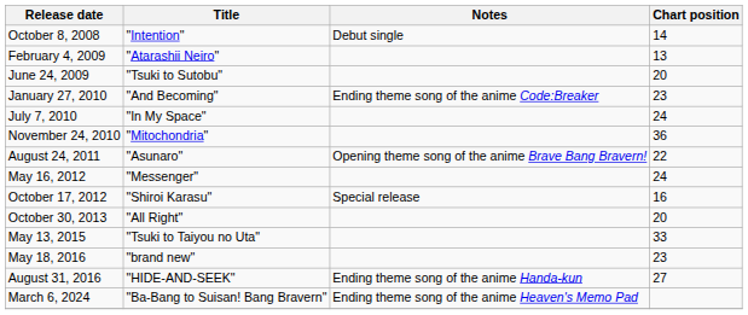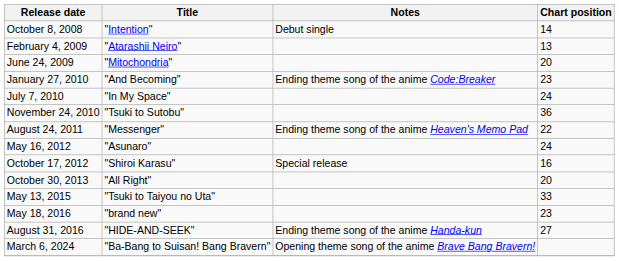 <table class="wikitable">
 <tr>
 <th>Release date</th>
 <th>Title</th>
 <th>Notes</th>
 <th>Chart position</th>
 </tr>
 <tr>
 <td>October 8, 2008</td>
 <td>"<a href='#'>Intention</a>"</td>
 <td>Debut single</td>
 <td>14</td>
 </tr>
 <tr>
 <td>February 4, 2009</td>
 <td>"<a href='#'>Atarashii Neiro</a>"</td>
 <td></td>
 <td>13</td>
 </tr>
 <tr>
 <td>June 24, 2009</td>
-<td>"Tsuki to Sutobu"</td>
+<td>"<a href='#'>Mitochondria</a>"</td>
 <td></td>
 <td>20</td>
 </tr>
 <tr>
 <td>January 27, 2010</td>
 <td>"And Becoming"</td>
 <td>Ending theme song of the anime <em><a href='#'>Code:Breaker</a></em></td>
 <td>23</td>
 </tr>
 <tr>
 <td>July 7, 2010</td>
 <td>"In My Space"</td>
 <td></td>
 <td>24</td>
 </tr>
 <tr>
 <td>November 24, 2010</td>
-<td>"<a href='#'>Mitochondria</a>"</td>
+<td>"Tsuki to Sutobu"</td>
 <td></td>
 <td>36</td>
 </tr>
 <tr>
 <td>August 24, 2011</td>
-<td>"Asunaro"</td>
-<td>Opening theme song of the anime <em><a href='#'>Brave Bang Bravern!</a></em></td>
+<td>"Messenger"</td>
+<td>Ending theme song of the anime <em><a href='#'>Heaven's Memo Pad</a></em></td>
 <td>22</td>
 </tr>
 <tr>
 <td>May 16, 2012</td>
-<td>"Messenger"</td>
+<td>"Asunaro"</td>
 <td></td>
 <td>24</td>
 </tr>
 <tr>
 <td>October 17, 2012</td>
 <td>"Shiroi Karasu"</td>
 <td>Special release</td>
 <td>16</td>
 </tr>
 <tr>
 <td>October 30, 2013</td>
 <td>"All Right"</td>
 <td></td>
 <td>20</td>
 </tr>
 <tr>
 <td>May 13, 2015</td>
 <td>"Tsuki to Taiyou no Uta"</td>
 <td></td>
 <td>33</td>
 </tr>
 <tr>
 <td>May 18, 2016</td>
 <td>"brand new"</td>
 <td></td>
 <td>23</td>
 </tr>
 <tr>
 <td>August 31, 2016</td>
 <td>"HIDE-AND-SEEK"</td>
 <td>Ending theme song of the anime <em><a href='#'>Handa-kun</a></em></td>
 <td>27</td>
 </tr>
 <tr>
 <td>March 6, 2024</td>
 <td>"Ba-Bang to Suisan! Bang Bravern"</td>
-<td>Ending theme song of the anime <em><a href='#'>Heaven's Memo Pad</a></em></td>
+<td>Opening theme song of the anime <em><a href='#'>Brave Bang Bravern!</a></em></td>
 <td></td>
 </tr>
 <tr>
 </tr>
 </table>
